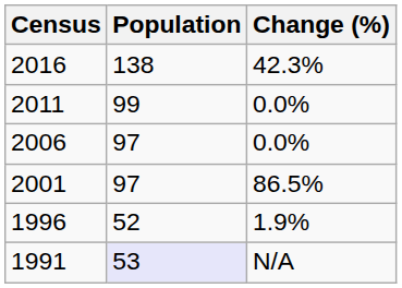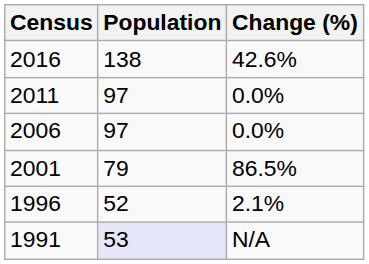 <table class="wikitable">
 <tr>
 <th>Census</th>
 <th>Population</th>
 <th>Change (%)</th>
 </tr>
 <tr>
 <td>2016</td>
 <td>138</td>
-<td>42.3%</td>
+<td>42.6%</td>
 </tr>
 <tr>
 <td>2011</td>
-<td>99</td>
+<td>97</td>
 <td>0.0%</td>
 </tr>
 <tr>
 <td>2006</td>
 <td>97</td>
 <td>0.0%</td>
 </tr>
 <tr>
 <td>2001</td>
-<td>97</td>
+<td>79</td>
 <td>86.5%</td>
 </tr>
 <tr>
 <td>1996</td>
 <td>52</td>
-<td>1.9%</td>
+<td>2.1%</td>
 </tr>
 <tr>
 <td>1991</td>
 <td style="background: lavender;">53</td>
 <td>N/A</td>
 </tr>
 </table>
